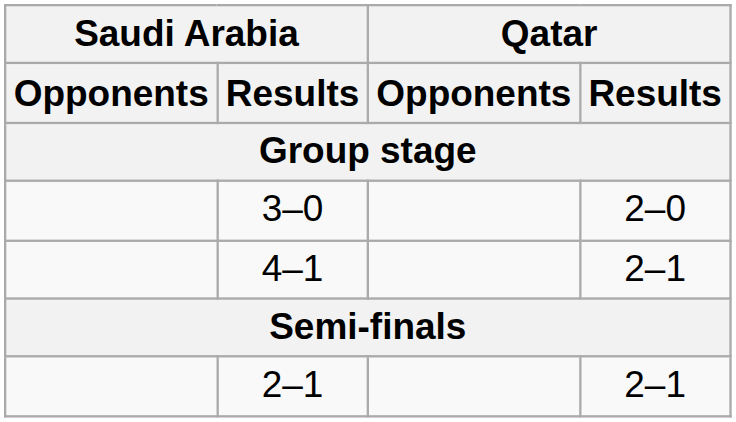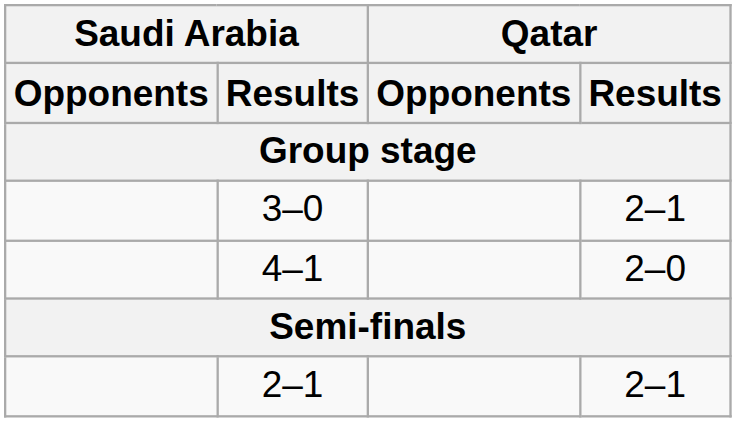 <table class="wikitable">
 <tr>
 <th colspan=2>Saudi Arabia</th>
 <th colspan=2>Qatar</th>
 </tr>
 <tr>
 <th>Opponents</th>
 <th>Results</th>
 <th>Opponents</th>
 <th>Results</th>
 </tr>
 <tr>
 <th colspan=4>Group stage</th>
 </tr>
 <tr>
 <td></td>
 <td align=center>3–0</td>
 <td></td>
-<td align=center>2–0</td>
+<td align=center>2–1</td>
 </tr>
 <tr>
 <td></td>
 <td align=center>4–1</td>
 <td></td>
-<td align=center>2–1</td>
+<td align=center>2–0</td>
 </tr>
 <tr>
 <th colspan=4>Semi-finals</th>
 </tr>
 <tr>
 <td></td>
 <td align=center>2–1</td>
 <td></td>
 <td align=center>2–1</td>
 </tr>
 </table>
